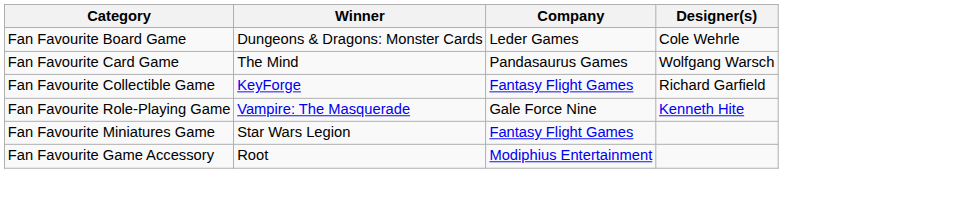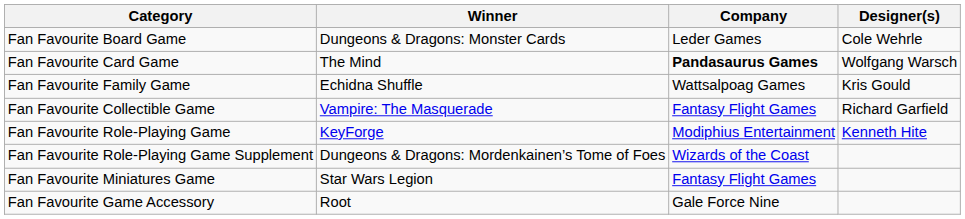 <table class="wikitable">
 <tr>
 <th>Category</th>
 <th>Winner</th>
 <th>Company</th>
 <th>Designer(s)</th>
 </tr>
 <tr>
 <td>Fan Favourite Board Game</td>
 <td>Dungeons & Dragons: Monster Cards</td>
 <td>Leder Games</td>
 <td>Cole Wehrle</td>
 </tr>
 <tr>
 <td>Fan Favourite Card Game</td>
 <td>The Mind</td>
-<td>Pandasaurus Games</td>
+<td><strong>Pandasaurus Games</strong></td>
 <td>Wolfgang Warsch</td>
 </tr>
 <tr>
+<td>Fan Favourite Family Game</td>
+<td>Echidna Shuffle</td>
+<td>Wattsalpoag Games</td>
+<td>Kris Gould</td>
+</tr>
+<tr>
 <td>Fan Favourite Collectible Game</td>
-<td><a href='#'>KeyForge</a></td>
+<td><a href='#'>Vampire: The Masquerade</a></td>
 <td><a href='#'>Fantasy Flight Games</a></td>
 <td>Richard Garfield</td>
 </tr>
 <tr>
 <td>Fan Favourite Role-Playing Game</td>
-<td><a href='#'>Vampire: The Masquerade</a></td>
-<td>Gale Force Nine</td>
+<td><a href='#'>KeyForge</a></td>
+<td><a href='#'>Modiphius Entertainment</a></td>
 <td><a href='#'>Kenneth Hite</a></td>
+</tr>
+<tr>
+<td>Fan Favourite Role-Playing Game Supplement</td>
+<td>Dungeons & Dragons: Mordenkainen’s Tome of Foes</td>
+<td><a href='#'>Wizards of the Coast</a></td>
+<td></td>
 </tr>
 <tr>
 <td>Fan Favourite Miniatures Game</td>
 <td>Star Wars Legion</td>
 <td><a href='#'>Fantasy Flight Games</a></td>
 <td></td>
 </tr>
 <tr>
 <td>Fan Favourite Game Accessory</td>
 <td>Root</td>
-<td><a href='#'>Modiphius Entertainment</a></td>
+<td>Gale Force Nine</td>
 <td></td>
 </tr>
 </table>
